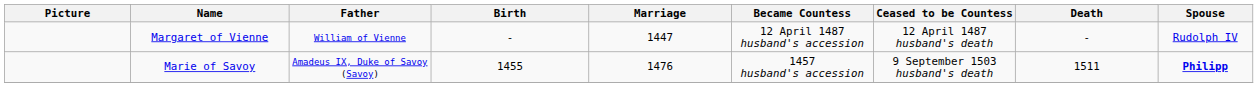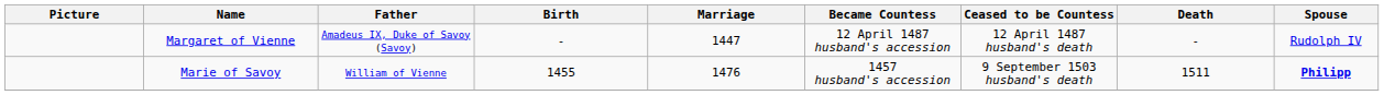 <table width=95% class="wikitable">
 <tr>
 <th width = "8%">Picture</th>
 <th width = "10%">Name</th>
 <th width = "9%">Father</th>
 <th width = "10%">Birth</th>
 <th width = "9%">Marriage</th>
 <th width = "9%">Became Countess</th>
 <th width = "9%">Ceased to be Countess</th>
 <th width = "9%">Death</th>
 <th width = "6%">Spouse</th>
 </tr>
 <tr>
 <td align="center"></td>
 <td align="center"><a href='#'>Margaret of Vienne</a></td>
-<td align="center"><small><a href='#'>William of Vienne</a></small></td>
+<td align="center"><small><a href='#'>Amadeus IX, Duke of Savoy</a><br>(<a href='#'>Savoy</a>)</small></td>
 <td align="center">-</td>
 <td align="center">1447</td>
 <td align="center">12 April 1487<br><em>husband's accession</em></td>
 <td align="center">12 April 1487<br><em>husband's death</em></td>
 <td align="center">-</td>
 <td align="center"><a href='#'>Rudolph IV</a></td>
 </tr>
 <tr>
 <td align="center"></td>
 <td align="center"><a href='#'>Marie of Savoy</a></td>
-<td align="center"><small><a href='#'>Amadeus IX, Duke of Savoy</a><br>(<a href='#'>Savoy</a>)</small></td>
+<td align="center"><small><a href='#'>William of Vienne</a></small></td>
 <td align="center">1455</td>
 <td align="center">1476</td>
 <td align="center">1457<br><em>husband's accession</em></td>
 <td align="center">9 September 1503<br><em>husband's death</em></td>
 <td align="center">1511</td>
 <td align="center"><strong><a href='#'>Philipp</a></strong></td>
 </tr>
 <tr>
 </tr>
 </table>
